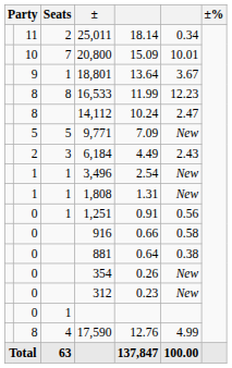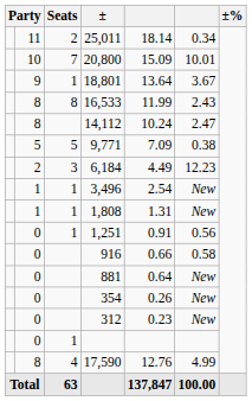 <table class="wikitable sortable" border="1">
 <tr>
 <th colspan="2" align="center">Party</th>
 <th>Seats</th>
 <th>±</th>
 <th></th>
 <th></th>
 <th>±%</th>
 </tr>
 <tr>
 <td></td>
 <td align="right">11</td>
 <td align="right">2</td>
 <td align="right">25,011</td>
 <td align="right">18.14</td>
 <td align="right">0.34</td>
 </tr>
 <tr>
 <td></td>
 <td align="right">10</td>
 <td align="right">7</td>
 <td align="right">20,800</td>
 <td align="right">15.09</td>
 <td align="right">10.01</td>
 </tr>
 <tr>
 <td></td>
 <td align="right">9</td>
 <td align="right">1</td>
 <td align="right">18,801</td>
 <td align="right">13.64</td>
 <td align="right">3.67</td>
 </tr>
 <tr>
 <td></td>
 <td align="right">8</td>
 <td align="right">8</td>
 <td align="right">16,533</td>
 <td align="right">11.99</td>
-<td align="right">12.23</td>
+<td align="right">2.43</td>
 </tr>
 <tr>
 <td></td>
 <td align="right">8</td>
 <td align="right"></td>
 <td align="right">14,112</td>
 <td align="right">10.24</td>
 <td align="right">2.47</td>
 </tr>
 <tr>
 <td></td>
 <td align="right">5</td>
 <td align="right">5</td>
 <td align="right">9,771</td>
 <td align="right">7.09</td>
-<td align="right"><em>New</em></td>
+<td align="right">0.38</td>
 </tr>
 <tr>
 <td></td>
 <td align="right">2</td>
 <td align="right">3</td>
 <td align="right">6,184</td>
 <td align="right">4.49</td>
-<td align="right">2.43</td>
+<td align="right">12.23</td>
 </tr>
 <tr>
 <td></td>
 <td align="right">1</td>
 <td align="right">1</td>
 <td align="right">3,496</td>
 <td align="right">2.54</td>
 <td align="right"><em>New</em></td>
 </tr>
 <tr>
 <td></td>
 <td align="right">1</td>
 <td align="right">1</td>
 <td align="right">1,808</td>
 <td align="right">1.31</td>
 <td align="right"><em>New</em></td>
 </tr>
 <tr>
 <td></td>
 <td align="right">0</td>
 <td align="right">1</td>
 <td align="right">1,251</td>
 <td align="right">0.91</td>
 <td align="right">0.56</td>
 </tr>
 <tr>
 <td></td>
 <td align="right">0</td>
 <td align="right"></td>
 <td align="right">916</td>
 <td align="right">0.66</td>
 <td align="right">0.58</td>
 </tr>
 <tr>
 <td></td>
 <td align="right">0</td>
 <td align="right"></td>
 <td align="right">881</td>
 <td align="right">0.64</td>
-<td align="right">0.38</td>
+<td align="right"><em>New</em></td>
 </tr>
 <tr>
 <td></td>
 <td align="right">0</td>
 <td align="right"></td>
 <td align="right">354</td>
 <td align="right">0.26</td>
 <td align="right"><em>New</em></td>
 </tr>
 <tr>
 <td></td>
 <td align="right">0</td>
 <td align="right"></td>
 <td align="right">312</td>
 <td align="right">0.23</td>
 <td align="right"><em>New</em></td>
 </tr>
 <tr>
 <td></td>
 <td align="right">0</td>
 <td align="right">1</td>
 <td></td>
 <td></td>
 <td></td>
 </tr>
 <tr>
 <td></td>
 <td align="right">8</td>
 <td align="right">4</td>
 <td align="right">17,590</td>
 <td align="right">12.76</td>
 <td align="right">4.99</td>
 </tr>
 <tr style="font-weight:bold; background:rgb(232,232,232);">
 <td colspan="2" align="center">Total</td>
 <td align="right">63</td>
 <td align="right"></td>
 <td align="right">137,847</td>
 <td align="right">100.00</td>
 <td align="right"></td>
 </tr>
 </table>
